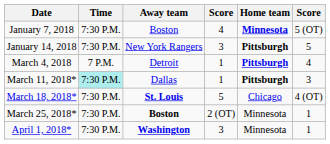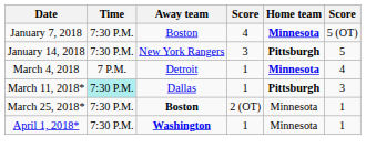 <table class="wikitable sortable" style="font-size: 95%;text-align: center;">
 <tr>
 <th>Date</th>
 <th>Time</th>
 <th>Away team</th>
 <th>Score</th>
 <th>Home team</th>
 <th>Score</th>
 </tr>
 <tr>
 <td>January 7, 2018</td>
 <td>7:30 P.M.</td>
 <td><a href='#'>Boston</a></td>
 <td>4</td>
 <td><strong><a href='#'>Minnesota</a></strong></td>
 <td>5 (OT)</td>
 </tr>
 <tr>
 <td>January 14, 2018</td>
 <td>7:30 P.M.</td>
 <td><a href='#'>New York Rangers</a></td>
 <td>3</td>
 <td><strong>Pittsburgh</strong></td>
 <td>5</td>
 </tr>
 <tr>
 <td>March 4, 2018</td>
 <td>7 P.M.</td>
 <td><a href='#'>Detroit</a></td>
 <td>1</td>
-<td><strong><a href='#'>Pittsburgh</a></strong></td>
+<td><strong><a href='#'>Minnesota</a></strong></td>
 <td>4</td>
 </tr>
 <tr>
 <td>March 11, 2018*</td>
 <td style="background: paleturquoise;">7:30 P.M.</td>
 <td><a href='#'>Dallas</a></td>
 <td>1</td>
 <td><strong>Pittsburgh</strong></td>
 <td>3</td>
-</tr>
-<tr>
-<td><a href='#'>March 18, 2018*</a></td>
-<td>7:30 P.M.</td>
-<td><strong><a href='#'>St. Louis</a></strong></td>
-<td>5</td>
-<td><a href='#'>Chicago</a></td>
-<td>4 (OT)</td>
 </tr>
 <tr>
 <td>March 25, 2018*</td>
 <td>7:30 P.M.</td>
 <td><strong>Boston</strong></td>
 <td>2 (OT)</td>
 <td>Minnesota</td>
 <td>1</td>
 </tr>
 <tr>
 <td><a href='#'>April 1, 2018*</a></td>
 <td>7:30 P.M.</td>
 <td><strong><a href='#'>Washington</a></strong></td>
-<td>3</td>
+<td>1</td>
 <td>Minnesota</td>
 <td>1</td>
 </tr>
 </table>
